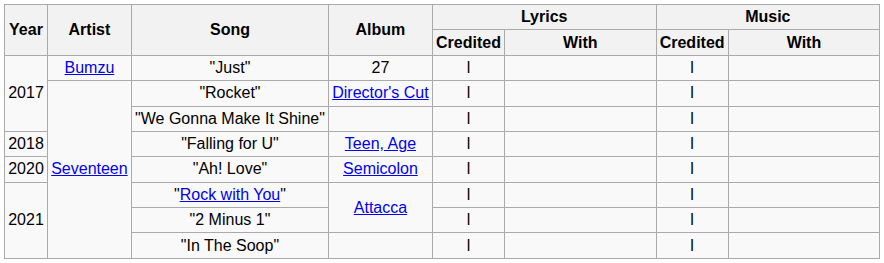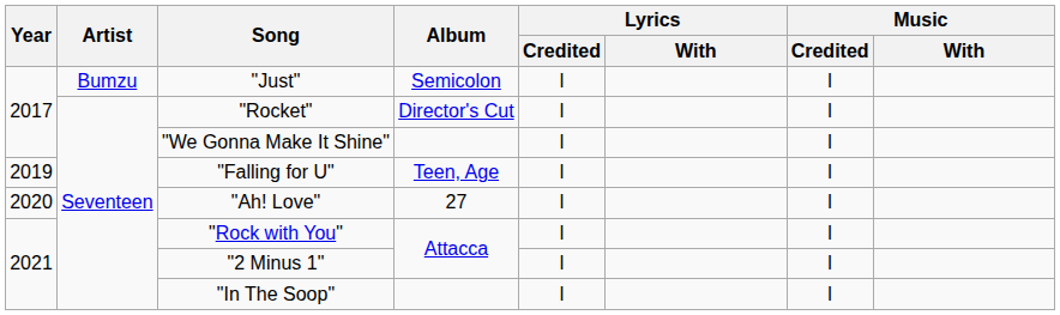 <table class="wikitable plainrowheaders sortable" style="text-align:center; width;100%">
 <tr>
 <th rowspan="2">Year</th>
 <th rowspan="2">Artist</th>
 <th rowspan="2">Song</th>
 <th rowspan="2">Album</th>
 <th colspan="2">Lyrics</th>
 <th colspan="2">Music</th>
 </tr>
 <tr>
 <th style="width:3em">Credited</th>
 <th style="width:9em">With</th>
 <th style="width:3em">Credited</th>
 <th style="width:9em">With</th>
 </tr>
 <tr>
 <td rowspan="3">2017</td>
 <td><a href='#'>Bumzu</a></td>
 <td>"Just" <br></td>
-<td>27</td>
+<td><a href='#'>Semicolon</a></td>
 <td>l</td>
 <td></td>
 <td>l</td>
 <td></td>
 </tr>
 <tr>
 <td rowspan="7"><a href='#'>Seventeen</a></td>
 <td>"Rocket" <br></td>
 <td><a href='#'>Director's Cut</a></td>
 <td>l</td>
 <td></td>
 <td>l</td>
 <td></td>
 </tr>
 <tr>
 <td>"We Gonna Make It Shine" <br></td>
 <td></td>
 <td>l</td>
 <td></td>
 <td>l</td>
 <td></td>
 </tr>
 <tr>
-<td>2018</td>
+<td>2019</td>
 <td>"Falling for U" <br></td>
 <td><a href='#'>Teen, Age</a></td>
 <td>l</td>
 <td></td>
 <td>l</td>
 <td></td>
 </tr>
 <tr>
 <td>2020</td>
 <td>"Ah! Love" <br></td>
-<td><a href='#'>Semicolon</a></td>
+<td>27</td>
 <td>l</td>
 <td></td>
 <td>l</td>
 <td></td>
 </tr>
 <tr>
 <td rowspan="3">2021</td>
 <td>"<a href='#'>Rock with You</a>"</td>
 <td rowspan="2"><a href='#'>Attacca</a></td>
 <td>l</td>
 <td></td>
 <td>l</td>
 <td></td>
 </tr>
 <tr>
 <td>"2 Minus 1" <br></td>
 <td>l</td>
 <td></td>
 <td>l</td>
 <td></td>
 </tr>
 <tr>
 <td>"In The Soop"</td>
 <td></td>
 <td>l</td>
 <td></td>
 <td>l</td>
 <td></td>
 </tr>
 </table>
